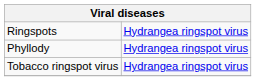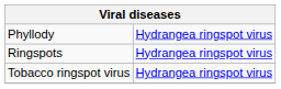 <table class="wikitable" style="clear">
 <tr>
 <th colspan=2><strong>Viral diseases</strong><br></th>
 </tr>
 <tr>
-<td>Ringspots</td>
+<td>Phyllody</td>
 <td><a href='#'>Hydrangea ringspot virus</a></td>
 </tr>
 <tr>
-<td>Phyllody</td>
+<td>Ringspots</td>
 <td><a href='#'>Hydrangea ringspot virus</a></td>
 </tr>
 <tr>
 <td>Tobacco ringspot virus</td>
 <td><a href='#'>Hydrangea ringspot virus</a></td>
 </tr>
 <tr>
 </tr>
 </table>
